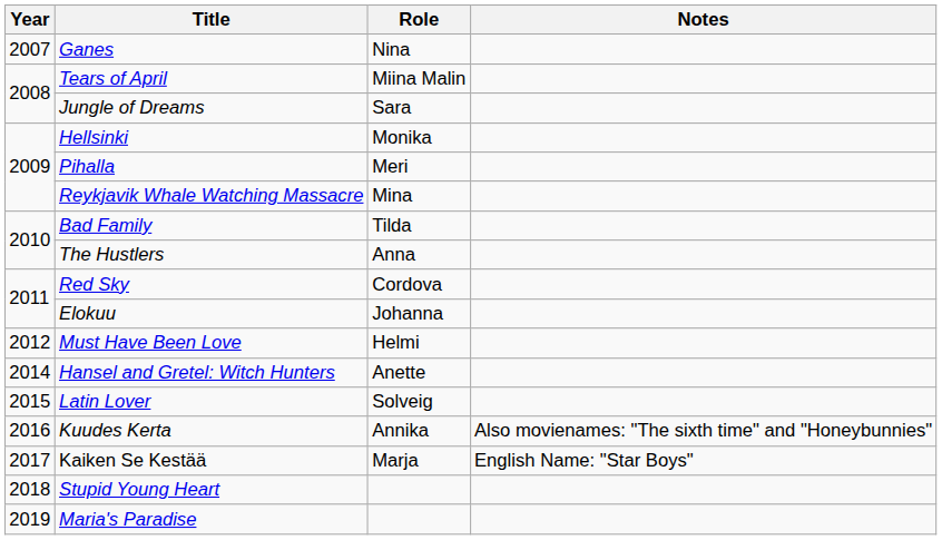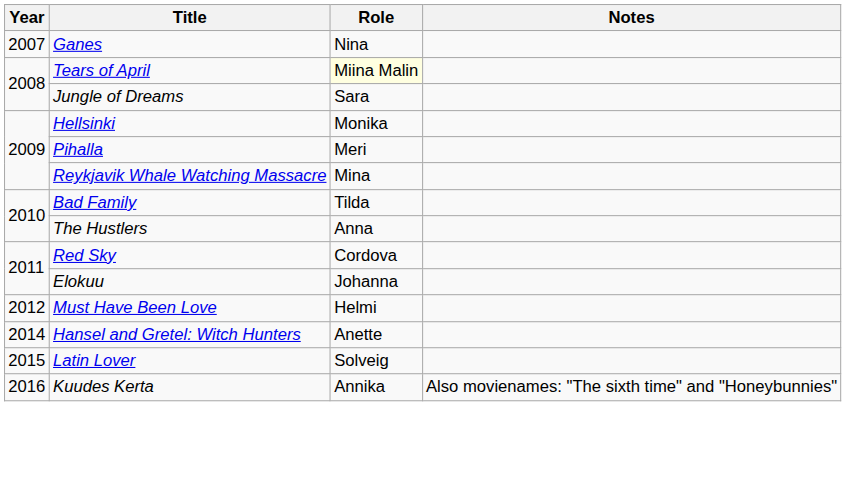 <table class="wikitable sortable">
 <tr>
 <th>Year</th>
 <th>Title</th>
 <th>Role</th>
 <th class="unsortable">Notes</th>
 </tr>
 <tr>
 <td>2007</td>
 <td><em><a href='#'>Ganes</a></em></td>
 <td>Nina</td>
 <td></td>
 </tr>
 <tr>
 <td rowspan="2">2008</td>
 <td><em><a href='#'>Tears of April</a></em></td>
-<td>Miina Malin</td>
+<td style="background: lightyellow;">Miina Malin</td>
 <td></td>
 </tr>
 <tr>
 <td><em>Jungle of Dreams</em></td>
 <td>Sara</td>
 <td></td>
 </tr>
 <tr>
 <td rowspan="3">2009</td>
 <td><em><a href='#'>Hellsinki</a></em></td>
 <td>Monika</td>
 <td></td>
 </tr>
 <tr>
 <td><em><a href='#'>Pihalla</a></em></td>
 <td>Meri</td>
 <td></td>
 </tr>
 <tr>
 <td><em><a href='#'>Reykjavik Whale Watching Massacre</a></em></td>
 <td>Mina</td>
 <td></td>
 </tr>
 <tr>
 <td rowspan="2">2010</td>
 <td><em><a href='#'>Bad Family</a></em></td>
 <td>Tilda</td>
 <td></td>
 </tr>
 <tr>
 <td><em>The Hustlers</em></td>
 <td>Anna</td>
 <td></td>
 </tr>
 <tr>
 <td rowspan="2">2011</td>
 <td><em><a href='#'>Red Sky</a></em></td>
 <td>Cordova</td>
 <td></td>
 </tr>
 <tr>
 <td><em>Elokuu</em></td>
 <td>Johanna</td>
 <td></td>
 </tr>
 <tr>
 <td>2012</td>
 <td><em><a href='#'>Must Have Been Love</a></em></td>
 <td>Helmi</td>
 <td></td>
 </tr>
 <tr>
 <td rowspan="1">2014</td>
 <td><em><a href='#'>Hansel and Gretel: Witch Hunters</a></em></td>
 <td>Anette</td>
 <td></td>
 </tr>
 <tr>
 <td rowspan="1">2015</td>
 <td><em><a href='#'>Latin Lover</a></em></td>
 <td>Solveig</td>
 <td></td>
 </tr>
 <tr>
 <td rowspan="1">2016</td>
 <td><em>Kuudes Kerta</em></td>
 <td>Annika</td>
 <td>Also movienames: "The sixth time" and "Honeybunnies"</td>
 </tr>
-<tr>
-<td>2017</td>
-<td>Kaiken Se Kestää</td>
-<td>Marja</td>
-<td>English Name: "Star Boys"</td>
-</tr>
-<tr>
-<td>2018</td>
-<td><em><a href='#'>Stupid Young Heart</a></em></td>
-<td></td>
-<td></td>
-</tr>
-<tr>
-<td>2019</td>
-<td><em><a href='#'>Maria's Paradise</a></em></td>
-<td></td>
-<td></td>
-</tr>
 </table>
